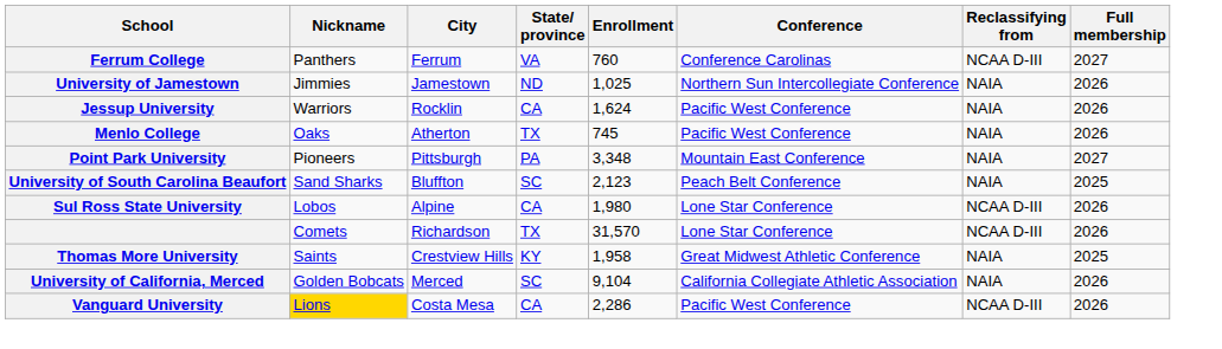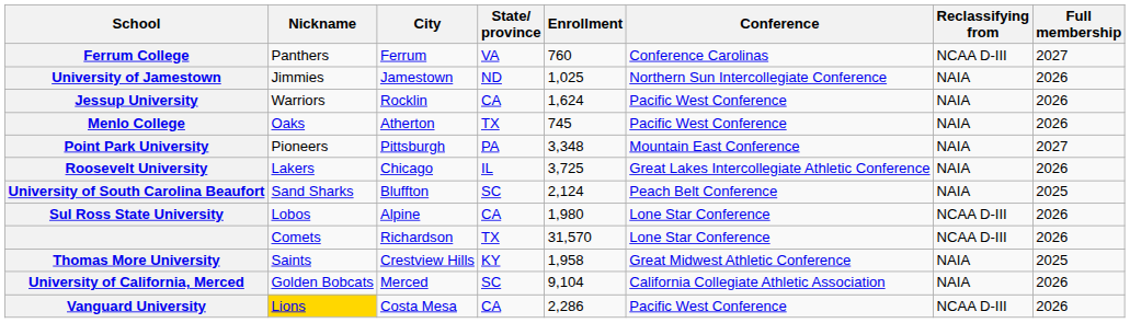 <table class="wikitable sortable plainrowheaders">
 <tr>
 <th>School</th>
 <th>Nickname</th>
 <th>City</th>
 <th>State/<br>province</th>
 <th>Enrollment</th>
 <th>Conference</th>
 <th>Reclassifying<br>from</th>
 <th>Full<br>membership</th>
 </tr>
 <tr>
 <th scope=row><a href='#'>Ferrum College</a></th>
 <td>Panthers</td>
 <td><a href='#'>Ferrum</a></td>
 <td><a href='#'>VA</a></td>
 <td>760</td>
 <td><a href='#'>Conference Carolinas</a></td>
 <td>NCAA D-III</td>
 <td>2027</td>
 </tr>
 <tr>
 <th scope=row><a href='#'>University of Jamestown</a></th>
 <td>Jimmies</td>
 <td><a href='#'>Jamestown</a></td>
 <td><a href='#'>ND</a></td>
 <td>1,025</td>
 <td><a href='#'>Northern Sun Intercollegiate Conference</a></td>
 <td>NAIA</td>
 <td>2026</td>
 </tr>
 <tr>
 <th scope=row><a href='#'>Jessup University</a></th>
 <td>Warriors</td>
 <td><a href='#'>Rocklin</a></td>
 <td><a href='#'>CA</a></td>
 <td>1,624</td>
 <td><a href='#'>Pacific West Conference</a></td>
 <td>NAIA</td>
 <td>2026</td>
 </tr>
 <tr>
 <th scope=row><a href='#'>Menlo College</a></th>
 <td><a href='#'>Oaks</a></td>
 <td><a href='#'>Atherton</a></td>
 <td><a href='#'>TX</a></td>
 <td>745</td>
 <td><a href='#'>Pacific West Conference</a></td>
 <td>NAIA</td>
 <td>2026</td>
 </tr>
 <tr>
 <th scope=row><a href='#'>Point Park University</a></th>
 <td>Pioneers</td>
 <td><a href='#'>Pittsburgh</a></td>
 <td><a href='#'>PA</a></td>
 <td>3,348</td>
 <td><a href='#'>Mountain East Conference</a></td>
 <td>NAIA</td>
 <td>2027</td>
 </tr>
 <tr>
+<th scope=row><a href='#'>Roosevelt University</a></th>
+<td><a href='#'>Lakers</a></td>
+<td><a href='#'>Chicago</a></td>
+<td><a href='#'>IL</a></td>
+<td>3,725</td>
+<td><a href='#'>Great Lakes Intercollegiate Athletic Conference</a></td>
+<td>NAIA</td>
+<td>2026</td>
+</tr>
+<tr>
 <th scope=row><a href='#'>University of South Carolina Beaufort</a></th>
 <td><a href='#'>Sand Sharks</a></td>
 <td><a href='#'>Bluffton</a></td>
 <td><a href='#'>SC</a></td>
-<td>2,123</td>
+<td>2,124</td>
 <td><a href='#'>Peach Belt Conference</a></td>
 <td>NAIA</td>
 <td>2025</td>
 </tr>
 <tr>
 <th scope=row><a href='#'>Sul Ross State University</a></th>
 <td><a href='#'>Lobos</a></td>
 <td><a href='#'>Alpine</a></td>
 <td><a href='#'>CA</a></td>
 <td>1,980</td>
 <td><a href='#'>Lone Star Conference</a></td>
 <td>NCAA D-III</td>
 <td>2026</td>
 </tr>
 <tr>
 <th scope=row></th>
 <td><a href='#'>Comets</a></td>
 <td><a href='#'>Richardson</a></td>
 <td><a href='#'>TX</a></td>
 <td>31,570</td>
 <td><a href='#'>Lone Star Conference</a></td>
 <td>NCAA D-III</td>
 <td>2026</td>
 </tr>
 <tr>
 <th scope=row><a href='#'>Thomas More University</a></th>
 <td><a href='#'>Saints</a></td>
 <td><a href='#'>Crestview Hills</a></td>
 <td><a href='#'>KY</a></td>
 <td>1,958</td>
 <td><a href='#'>Great Midwest Athletic Conference</a></td>
 <td>NAIA</td>
 <td>2025</td>
 </tr>
 <tr>
 <th scope=row><a href='#'>University of California, Merced</a></th>
 <td><a href='#'>Golden Bobcats</a></td>
 <td><a href='#'>Merced</a></td>
 <td><a href='#'>SC</a></td>
 <td>9,104</td>
 <td><a href='#'>California Collegiate Athletic Association</a></td>
 <td>NAIA</td>
 <td>2026</td>
 </tr>
 <tr>
 <th scope=row><a href='#'>Vanguard University</a></th>
 <td style="background: gold;"><a href='#'>Lions</a></td>
 <td><a href='#'>Costa Mesa</a></td>
 <td><a href='#'>CA</a></td>
 <td>2,286</td>
 <td><a href='#'>Pacific West Conference</a></td>
 <td>NCAA D-III</td>
 <td>2026</td>
 </tr>
 </table>
